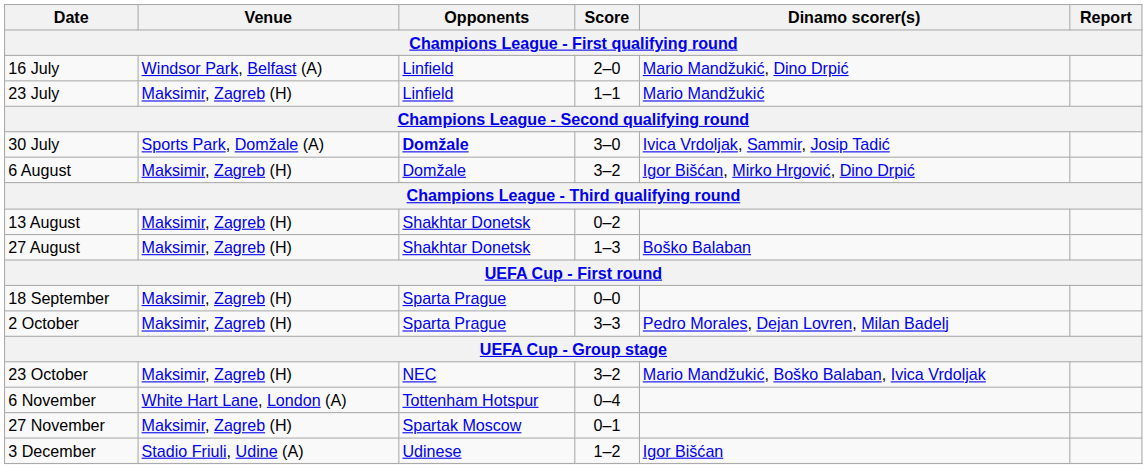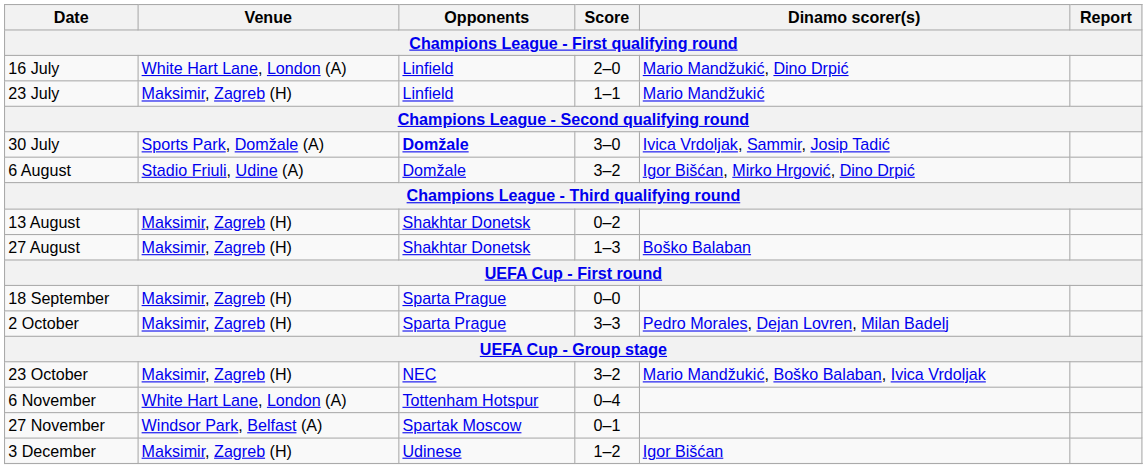 <table class="wikitable" width=85%; style="font-size:95%;">
 <tr>
 <th>Date</th>
 <th>Venue</th>
 <th>Opponents</th>
 <th>Score</th>
 <th>Dinamo scorer(s)</th>
 <th>Report</th>
 </tr>
 <tr>
 <th colspan=7><a href='#'>Champions League - First qualifying round</a></th>
 </tr>
 <tr>
 <td>16 July</td>
-<td><a href='#'>Windsor Park</a>, <a href='#'>Belfast</a> (A)</td>
+<td><a href='#'>White Hart Lane</a>, <a href='#'>London</a> (A)</td>
 <td> <a href='#'>Linfield</a></td>
 <td align=center>2–0</td>
 <td><a href='#'>Mario Mandžukić</a>, <a href='#'>Dino Drpić</a></td>
 <td></td>
 </tr>
 <tr>
 <td>23 July</td>
 <td><a href='#'>Maksimir</a>, <a href='#'>Zagreb</a> (H)</td>
 <td> <a href='#'>Linfield</a></td>
 <td align=center>1–1</td>
 <td><a href='#'>Mario Mandžukić</a></td>
 <td></td>
 </tr>
 <tr>
 <th colspan=7><a href='#'>Champions League - Second qualifying round</a></th>
 </tr>
 <tr>
 <td>30 July</td>
 <td><a href='#'>Sports Park</a>, <a href='#'>Domžale</a> (A)</td>
 <td><strong> <a href='#'>Domžale</a></strong></td>
 <td align=center>3–0</td>
 <td><a href='#'>Ivica Vrdoljak</a>, <a href='#'>Sammir</a>, <a href='#'>Josip Tadić</a></td>
 <td></td>
 </tr>
 <tr>
 <td>6 August</td>
-<td><a href='#'>Maksimir</a>, <a href='#'>Zagreb</a> (H)</td>
+<td><a href='#'>Stadio Friuli</a>, <a href='#'>Udine</a> (A)</td>
 <td> <a href='#'>Domžale</a></td>
 <td align=center>3–2</td>
 <td><a href='#'>Igor Bišćan</a>, <a href='#'>Mirko Hrgović</a>, <a href='#'>Dino Drpić</a></td>
 <td></td>
 </tr>
 <tr>
 <th colspan=7><a href='#'>Champions League - Third qualifying round</a></th>
 </tr>
 <tr>
 <td>13 August</td>
 <td><a href='#'>Maksimir</a>, <a href='#'>Zagreb</a> (H)</td>
 <td> <a href='#'>Shakhtar Donetsk</a></td>
 <td align=center>0–2</td>
 <td></td>
 <td></td>
 </tr>
 <tr>
 <td>27 August</td>
 <td><a href='#'>Maksimir</a>, <a href='#'>Zagreb</a> (H)</td>
 <td> <a href='#'>Shakhtar Donetsk</a></td>
 <td align=center>1–3</td>
 <td><a href='#'>Boško Balaban</a></td>
 <td></td>
 </tr>
 <tr>
 <th colspan=7><a href='#'>UEFA Cup - First round</a></th>
 </tr>
 <tr>
 <td>18 September</td>
 <td><a href='#'>Maksimir</a>, <a href='#'>Zagreb</a> (H)</td>
 <td> <a href='#'>Sparta Prague</a></td>
 <td align=center>0–0</td>
 <td></td>
 <td></td>
 </tr>
 <tr>
 <td>2 October</td>
 <td><a href='#'>Maksimir</a>, <a href='#'>Zagreb</a> (H)</td>
 <td> <a href='#'>Sparta Prague</a></td>
 <td align=center>3–3</td>
 <td><a href='#'>Pedro Morales</a>, <a href='#'>Dejan Lovren</a>, <a href='#'>Milan Badelj</a></td>
 <td></td>
 </tr>
 <tr>
 <th colspan=7><a href='#'>UEFA Cup - Group stage</a></th>
 </tr>
 <tr>
 <td>23 October</td>
 <td><a href='#'>Maksimir</a>, <a href='#'>Zagreb</a> (H)</td>
 <td> <a href='#'>NEC</a></td>
 <td align=center>3–2</td>
 <td><a href='#'>Mario Mandžukić</a>, <a href='#'>Boško Balaban</a>, <a href='#'>Ivica Vrdoljak</a></td>
 <td></td>
 </tr>
 <tr>
 <td>6 November</td>
 <td><a href='#'>White Hart Lane</a>, <a href='#'>London</a> (A)</td>
 <td> <a href='#'>Tottenham Hotspur</a></td>
 <td align=center>0–4</td>
 <td></td>
 <td></td>
 </tr>
 <tr>
 <td>27 November</td>
-<td><a href='#'>Maksimir</a>, <a href='#'>Zagreb</a> (H)</td>
+<td><a href='#'>Windsor Park</a>, <a href='#'>Belfast</a> (A)</td>
 <td> <a href='#'>Spartak Moscow</a></td>
 <td align=center>0–1</td>
 <td></td>
 <td></td>
 </tr>
 <tr>
 <td>3 December</td>
-<td><a href='#'>Stadio Friuli</a>, <a href='#'>Udine</a> (A)</td>
+<td><a href='#'>Maksimir</a>, <a href='#'>Zagreb</a> (H)</td>
 <td> <a href='#'>Udinese</a></td>
 <td align=center>1–2</td>
 <td><a href='#'>Igor Bišćan</a></td>
 <td></td>
 </tr>
 <tr>
 </tr>
 </table>
